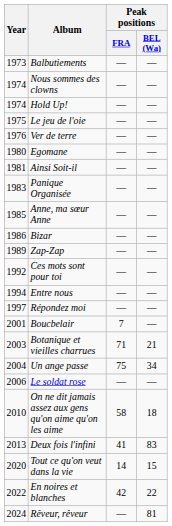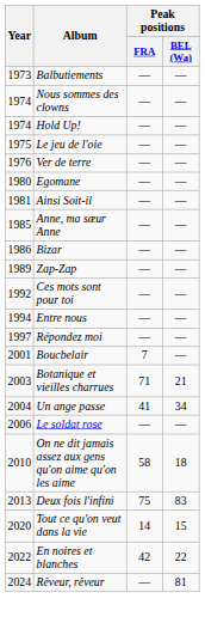 <table class="wikitable">
 <tr>
 <th align="center" rowspan="2" width="10">Year</th>
 <th align="center" rowspan="2" width="120">Album</th>
 <th align="center" colspan="2" width="20">Peak positions</th>
 </tr>
 <tr>
 <th scope="col" style="width:3em;font-size:90%;"><a href='#'>FRA</a><br></th>
 <th scope="col" style="width:3em;font-size:90%;"><a href='#'>BEL<br>(Wa)</a><br></th>
 </tr>
 <tr>
 <td style="text-align:center;">1973</td>
 <td><em>Balbutiements</em></td>
 <td style="text-align:center;">—</td>
 <td style="text-align:center;">—</td>
 </tr>
 <tr>
 <td style="text-align:center;">1974</td>
 <td><em>Nous sommes des clowns</em></td>
 <td style="text-align:center;">—</td>
 <td style="text-align:center;">—</td>
 </tr>
 <tr>
 <td style="text-align:center;">1974</td>
 <td><em>Hold Up!</em></td>
 <td style="text-align:center;">—</td>
 <td style="text-align:center;">—</td>
 </tr>
 <tr>
 <td style="text-align:center;">1975</td>
 <td><em>Le jeu de l'oie</em></td>
 <td style="text-align:center;">—</td>
 <td style="text-align:center;">—</td>
 </tr>
 <tr>
 <td style="text-align:center;">1976</td>
 <td><em>Ver de terre</em></td>
 <td style="text-align:center;">—</td>
 <td style="text-align:center;">—</td>
 </tr>
 <tr>
 <td style="text-align:center;">1980</td>
 <td><em>Egomane</em></td>
 <td style="text-align:center;">—</td>
 <td style="text-align:center;">—</td>
 </tr>
 <tr>
 <td style="text-align:center;">1981</td>
 <td><em>Ainsi Soit-il</em></td>
-<td style="text-align:center;">—</td>
-<td style="text-align:center;">—</td>
-</tr>
-<tr>
-<td style="text-align:center;">1983</td>
-<td><em>Panique Organisée</em></td>
 <td style="text-align:center;">—</td>
 <td style="text-align:center;">—</td>
 </tr>
 <tr>
 <td style="text-align:center;">1985</td>
 <td><em>Anne, ma sœur Anne</em></td>
 <td style="text-align:center;">—</td>
 <td style="text-align:center;">—</td>
 </tr>
 <tr>
 <td style="text-align:center;">1986</td>
 <td><em>Bizar</em></td>
 <td style="text-align:center;">—</td>
 <td style="text-align:center;">—</td>
 </tr>
 <tr>
 <td style="text-align:center;">1989</td>
 <td><em>Zap-Zap</em></td>
 <td style="text-align:center;">—</td>
 <td style="text-align:center;">—</td>
 </tr>
 <tr>
 <td style="text-align:center;">1992</td>
 <td><em>Ces mots sont pour toi</em></td>
 <td style="text-align:center;">—</td>
 <td style="text-align:center;">—</td>
 </tr>
 <tr>
 <td style="text-align:center;">1994</td>
 <td><em>Entre nous</em></td>
 <td style="text-align:center;">—</td>
 <td style="text-align:center;">—</td>
 </tr>
 <tr>
 <td style="text-align:center;">1997</td>
 <td><em>Répondez moi</em></td>
 <td style="text-align:center;">—</td>
 <td style="text-align:center;">—</td>
 </tr>
 <tr>
 <td style="text-align:center;">2001</td>
 <td><em>Boucbelair</em></td>
 <td style="text-align:center;">7</td>
 <td style="text-align:center;">—</td>
 </tr>
 <tr>
 <td style="text-align:center;">2003</td>
 <td><em>Botanique et vieilles charrues</em></td>
 <td style="text-align:center;">71</td>
 <td style="text-align:center;">21</td>
 </tr>
 <tr>
 <td style="text-align:center;">2004</td>
 <td><em>Un ange passe</em></td>
-<td style="text-align:center;">75</td>
+<td style="text-align:center;">41</td>
 <td style="text-align:center;">34</td>
 </tr>
 <tr>
 <td style="text-align:center;">2006</td>
 <td><em><a href='#'>Le soldat rose</a></em></td>
 <td style="text-align:center;">—</td>
 <td style="text-align:center;">—</td>
 </tr>
 <tr>
 <td style="text-align:center;">2010</td>
 <td><em>On ne dit jamais assez aux gens qu'on aime qu'on les aime</em></td>
 <td style="text-align:center;">58</td>
 <td style="text-align:center;">18</td>
 </tr>
 <tr>
 <td style="text-align:center;">2013</td>
 <td><em>Deux fois l'infini</em></td>
-<td style="text-align:center;">41</td>
+<td style="text-align:center;">75</td>
 <td style="text-align:center;">83</td>
 </tr>
 <tr>
 <td style="text-align:center;">2020</td>
 <td><em>Tout ce qu'on veut dans la vie</em></td>
 <td style="text-align:center;">14</td>
 <td style="text-align:center;">15</td>
 </tr>
 <tr>
 <td style="text-align:center;">2022</td>
 <td><em>En noires et blanches</em><br></td>
 <td style="text-align:center;">42</td>
 <td style="text-align:center;">22</td>
 </tr>
 <tr>
 <td style="text-align:center;">2024</td>
 <td><em>Rêveur, rêveur</em></td>
 <td style="text-align:center;">—</td>
 <td style="text-align:center;">81</td>
 </tr>
 </table>
